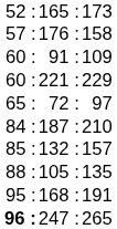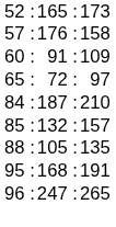 <table border="0" cellpadding="1" cellspacing="0" align="left" style="margin-right: 2em">
 <tr>
 <td align="right">52 :</td>
 <td align="right">165 :</td>
 <td align="right">173</td>
 </tr>
 <tr>
 <td align="right">57 :</td>
 <td align="right">176 :</td>
 <td align="right">158</td>
 </tr>
 <tr>
 <td align="right">60 :</td>
 <td align="right">91 :</td>
 <td align="right">109</td>
-</tr>
-<tr>
-<td align="right">60 :</td>
-<td align="right">221 :</td>
-<td align="right">229</td>
 </tr>
 <tr>
 <td align="right">65 :</td>
 <td align="right">72 :</td>
 <td align="right">97</td>
 </tr>
 <tr>
 <td align="right">84 :</td>
 <td align="right">187 :</td>
 <td align="right">210</td>
 </tr>
 <tr>
 <td align="right">85 :</td>
 <td align="right">132 :</td>
 <td align="right">157</td>
 </tr>
 <tr>
 <td align="right">88 :</td>
 <td align="right">105 :</td>
 <td align="right">135</td>
 </tr>
 <tr>
 <td align="right">95 :</td>
 <td align="right">168 :</td>
 <td align="right">191</td>
 </tr>
 <tr>
-<td align="right"><strong>96 :</strong></td>
+<td align="right">96 :</td>
 <td align="right">247 :</td>
 <td align="right">265</td>
 </tr>
 </table>
